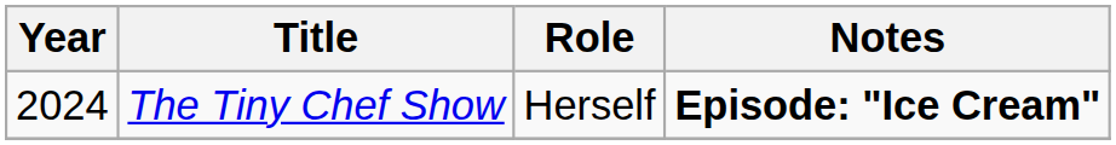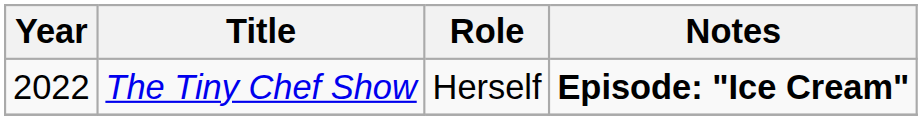 <table class="wikitable sortable">
 <tr>
 <th>Year</th>
 <th>Title</th>
 <th>Role</th>
 <th class="unsortable">Notes</th>
 </tr>
 <tr>
-<td>2024</td>
+<td>2022</td>
 <td><em><a href='#'>The Tiny Chef Show</a></em></td>
 <td>Herself</td>
 <td><strong>Episode: "Ice Cream"</strong></td>
 </tr>
 <tr>
 </tr>
 </table>
